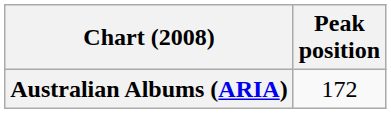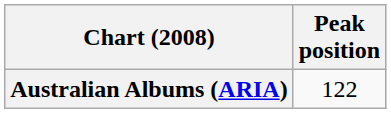 <table class="wikitable plainrowheaders">
 <tr>
 <th scope="col">Chart (2008)</th>
 <th scope="col">Peak<br>position</th>
 </tr>
 <tr>
 <th scope="row">Australian Albums (<a href='#'>ARIA</a>)</th>
-<td align="center">172</td>
+<td align="center">122</td>
 </tr>
 </table>
